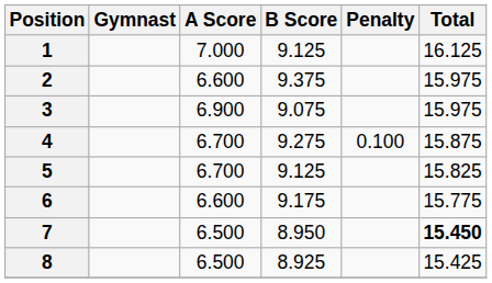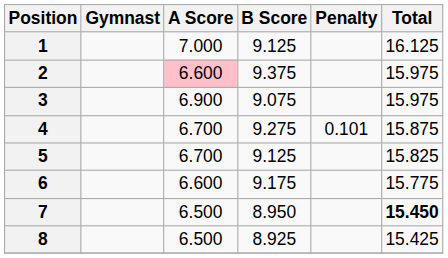 <table class="wikitable sortable" style="text-align:center;">
 <tr>
 <th>Position</th>
 <th>Gymnast</th>
 <th>A Score</th>
 <th>B Score</th>
 <th>Penalty</th>
 <th>Total</th>
 </tr>
 <tr>
 <th>1</th>
 <td align="left"></td>
 <td>7.000</td>
 <td>9.125</td>
 <td></td>
 <td>16.125</td>
 </tr>
 <tr>
 <th>2</th>
 <td align="left"></td>
-<td>6.600</td>
+<td style="background: pink;">6.600</td>
 <td>9.375</td>
 <td></td>
 <td>15.975</td>
 </tr>
 <tr>
 <th>3</th>
 <td align="left"></td>
 <td>6.900</td>
 <td>9.075</td>
 <td></td>
 <td>15.975</td>
 </tr>
 <tr>
 <th>4</th>
 <td align="left"></td>
 <td>6.700</td>
 <td>9.275</td>
-<td>0.100</td>
+<td>0.101</td>
 <td>15.875</td>
 </tr>
 <tr>
 <th>5</th>
 <td align="left"></td>
 <td>6.700</td>
 <td>9.125</td>
 <td></td>
 <td>15.825</td>
 </tr>
 <tr>
 <th>6</th>
 <td align="left"></td>
 <td>6.600</td>
 <td>9.175</td>
 <td></td>
 <td>15.775</td>
 </tr>
 <tr>
 <th>7</th>
 <td align="left"></td>
 <td>6.500</td>
 <td>8.950</td>
 <td></td>
 <td><strong>15.450</strong></td>
 </tr>
 <tr>
 <th>8</th>
 <td align="left"></td>
 <td>6.500</td>
 <td>8.925</td>
 <td></td>
 <td>15.425</td>
 </tr>
 <tr>
 </tr>
 </table>
